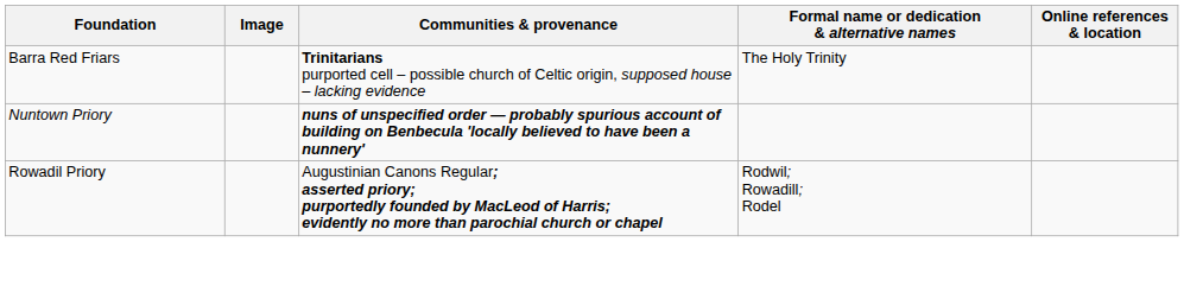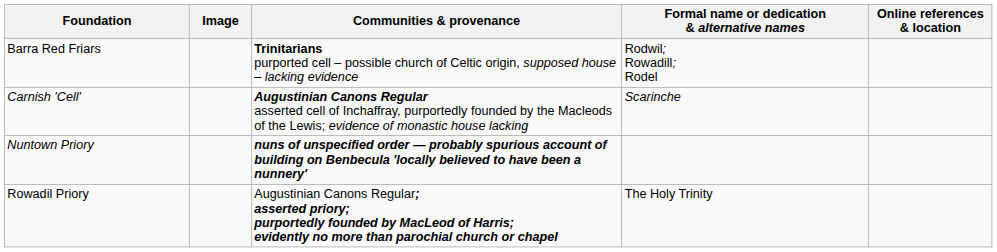 <table width=99% class="wikitable">
 <tr>
 <th width = 15%>Foundation</th>
 <th width = 5%>Image</th>
 <th width = 30%>Communities & provenance</th>
 <th width = 20%>Formal name or dedication <br>& <em>alternative names</em></th>
 <th width = 10%>Online references & location</th>
 </tr>
 <tr valign=top>
 <td>Barra Red Friars</td>
 <td></td>
 <td><strong>Trinitarians</strong><br>purported cell – possible church of Celtic origin, <em>supposed house – lacking evidence</em></td>
-<td>The Holy Trinity</td>
+<td></em>Rodwil<em>;<br></em>Rowadill<em>;<br></em>Rodel<em></td>
+<td></td>
+</tr>
+<tr valign=top>
+<td><em>Carnish 'Cell' </em></td>
+<td></td>
+<td><strong><em>Augustinian Canons Regular</em></strong><br>asserted cell of Inchaffray, purportedly founded by the Macleods of the Lewis; <em>evidence of monastic house lacking</em></td>
+<td><em>Scarinche</em></td>
 <td></td>
 </tr>
 <tr valign=top>
 <td><em>Nuntown Priory</em></td>
 <td></td>
 <td><strong><em>nuns<strong> of unspecified order<em> — probably spurious account of building on Benbecula 'locally believed to have been a nunnery'</td>
 <td></td>
 <td></td>
 </tr>
 <tr valign=top>
 <td></em>Rowadil Priory<em></td>
 <td></td>
 <td></em></strong>Augustinian Canons Regular<strong><em>;<br>asserted priory;<br>purportedly founded by MacLeod of Harris;<br>evidently no more than parochial church or chapel</td>
-<td></em>Rodwil<em>;<br></em>Rowadill<em>;<br></em>Rodel<em></td>
+<td>The Holy Trinity</td>
 <td></td>
 </tr>
 </table>
